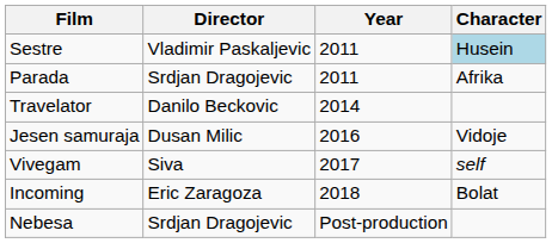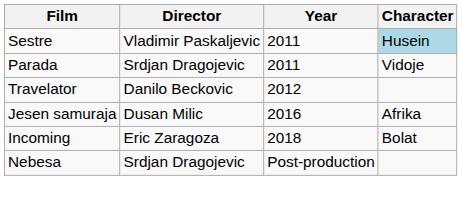 <table class="wikitable">
 <tr>
 <th>Film</th>
 <th>Director</th>
 <th>Year</th>
 <th>Character</th>
 </tr>
 <tr>
 <td>Sestre</td>
 <td>Vladimir Paskaljevic</td>
 <td>2011</td>
 <td style="background: lightblue;">Husein</td>
 </tr>
 <tr>
 <td>Parada</td>
 <td>Srdjan Dragojevic</td>
 <td>2011</td>
-<td>Afrika</td>
+<td>Vidoje</td>
 </tr>
 <tr>
 <td>Travelator</td>
 <td>Danilo Beckovic</td>
-<td>2014</td>
+<td>2012</td>
 <td></td>
 </tr>
 <tr>
 <td>Jesen samuraja</td>
 <td>Dusan Milic</td>
 <td>2016</td>
-<td>Vidoje</td>
-</tr>
-<tr>
-<td>Vivegam</td>
-<td>Siva</td>
-<td>2017</td>
-<td><em>self</em></td>
+<td>Afrika</td>
 </tr>
 <tr>
 <td>Incoming</td>
 <td>Eric Zaragoza</td>
 <td>2018</td>
 <td>Bolat</td>
 </tr>
 <tr>
 <td>Nebesa</td>
 <td>Srdjan Dragojevic</td>
 <td>Post-production</td>
 <td></td>
 </tr>
 </table>
